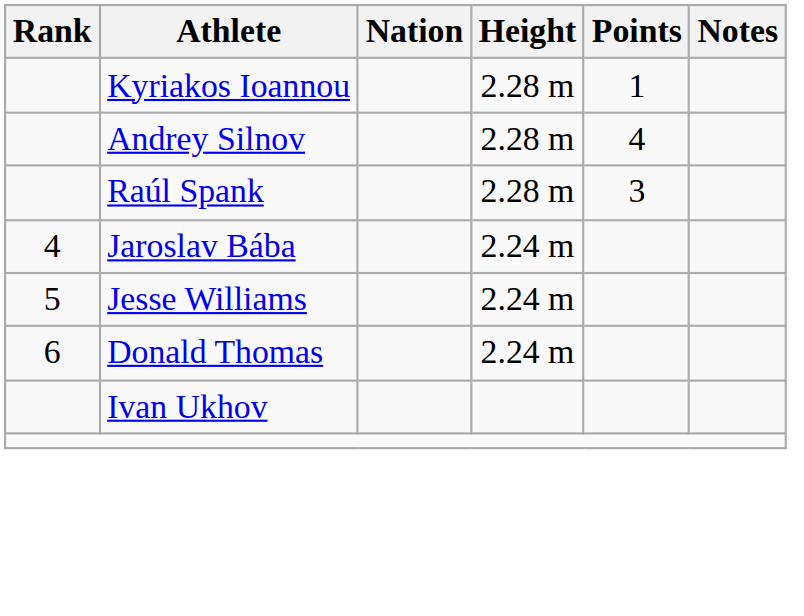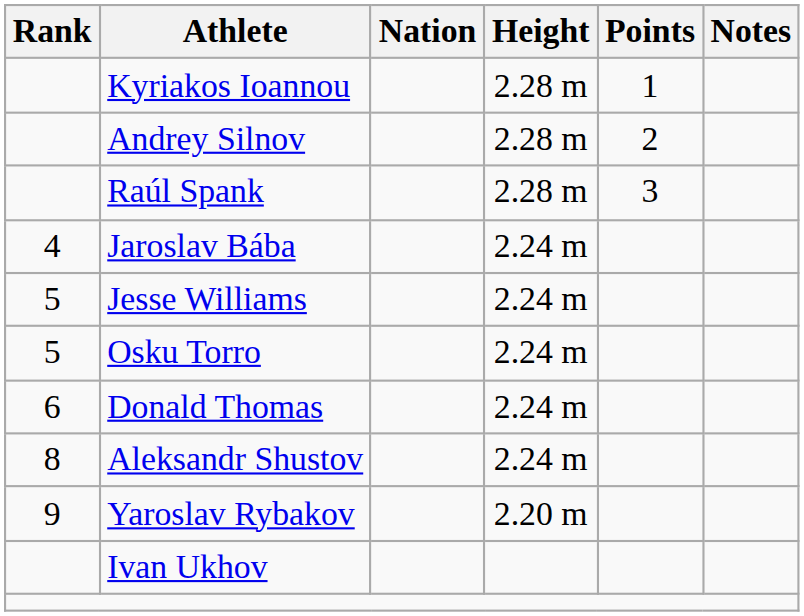 <table class="wikitable mw-datatable sortable" style="text-align:center;">
 <tr>
 <th scope="col" style="width: 10px;">Rank</th>
 <th scope="col">Athlete</th>
 <th scope="col">Nation</th>
 <th scope="col">Height</th>
 <th scope="col">Points</th>
 <th scope="col">Notes</th>
 </tr>
 <tr>
 <td></td>
 <td align="left"><a href='#'>Kyriakos Ioannou</a></td>
 <td align="left"></td>
 <td>2.28 m</td>
 <td>1</td>
 <td></td>
 </tr>
 <tr>
 <td></td>
 <td align="left"><a href='#'>Andrey Silnov</a></td>
 <td align="left"></td>
 <td>2.28 m</td>
-<td>4</td>
+<td>2</td>
 <td></td>
 </tr>
 <tr>
 <td></td>
 <td align="left"><a href='#'>Raúl Spank</a></td>
 <td align="left"></td>
 <td>2.28 m</td>
 <td>3</td>
 <td></td>
 </tr>
 <tr>
 <td>4</td>
 <td align="left"><a href='#'>Jaroslav Bába</a></td>
 <td align="left"></td>
 <td>2.24 m</td>
 <td></td>
 <td></td>
 </tr>
 <tr>
 <td>5</td>
 <td align="left"><a href='#'>Jesse Williams</a></td>
 <td align="left"></td>
 <td>2.24 m</td>
 <td></td>
 <td></td>
 </tr>
 <tr>
+<td>5</td>
+<td align="left"><a href='#'>Osku Torro</a></td>
+<td align="left"></td>
+<td>2.24 m</td>
+<td></td>
+<td></td>
+</tr>
+<tr>
 <td>6</td>
 <td align="left"><a href='#'>Donald Thomas</a></td>
 <td align="left"></td>
 <td>2.24 m</td>
+<td></td>
+<td></td>
+</tr>
+<tr>
+<td>8</td>
+<td align="left"><a href='#'>Aleksandr Shustov</a></td>
+<td align="left"></td>
+<td>2.24 m</td>
+<td></td>
+<td></td>
+</tr>
+<tr>
+<td>9</td>
+<td align="left"><a href='#'>Yaroslav Rybakov</a></td>
+<td align="left"></td>
+<td>2.20 m</td>
 <td></td>
 <td></td>
 </tr>
 <tr>
 <td></td>
 <td align="left"><a href='#'>Ivan Ukhov</a></td>
 <td align="left"></td>
 <td></td>
 <td></td>
 <td></td>
 </tr>
 <tr class="sortbottom">
 <td colspan="6"></td>
 </tr>
 </table>
